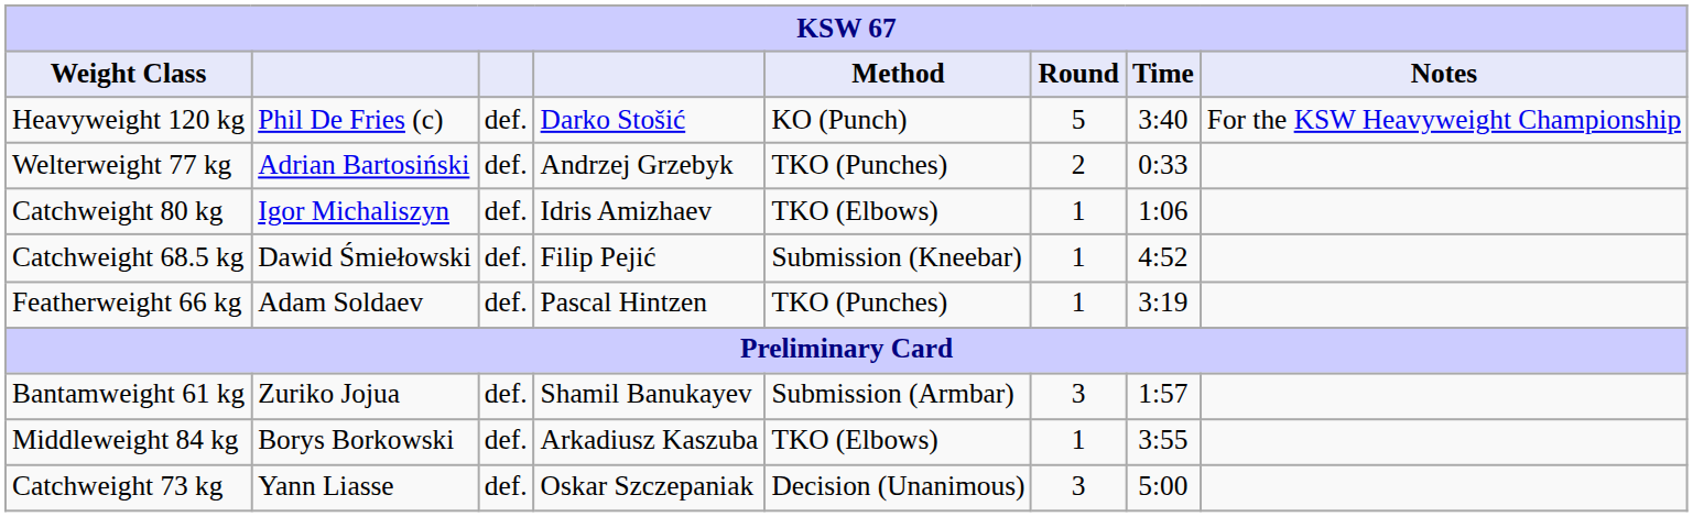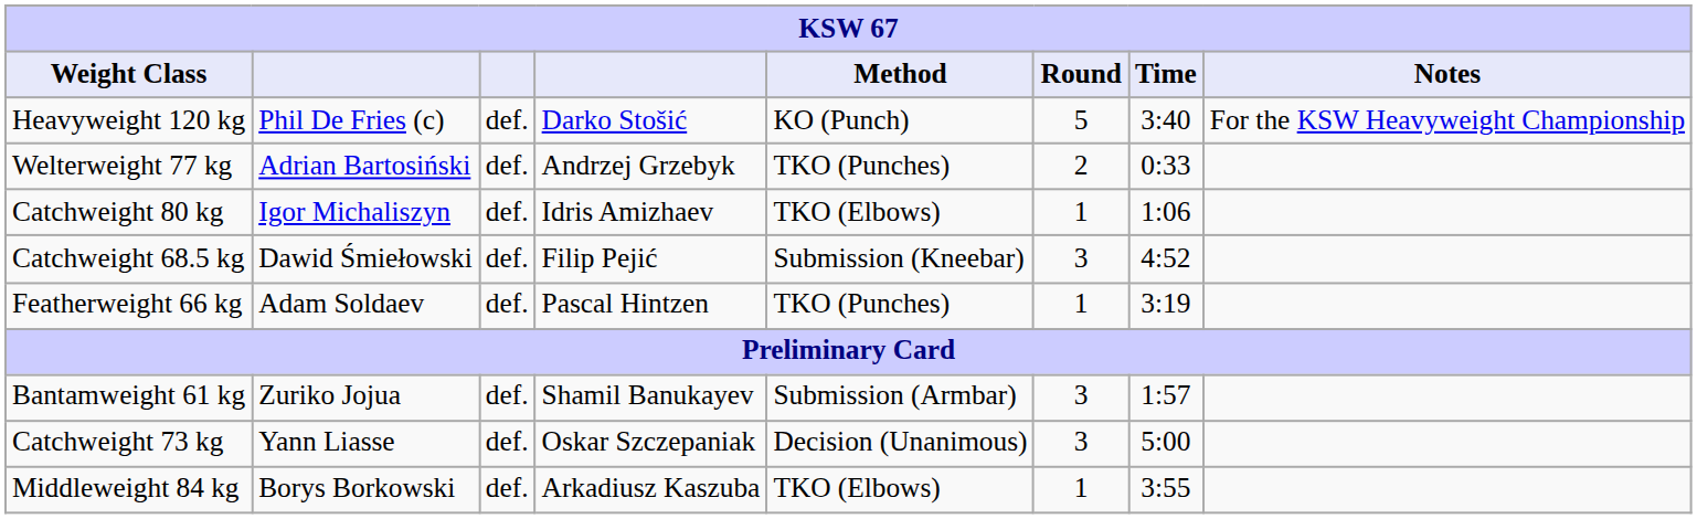 <table class="wikitable" style="font-size: 80%;">
 <tr>
 <th colspan="8" style="background-color: #ccf; color: #000080; text-align: center;"><strong>KSW 67</strong></th>
 </tr>
 <tr>
 <th colspan="1" style="background-color: #E6E8FA; color: #000000; text-align: center;">Weight Class</th>
 <th colspan="1" style="background-color: #E6E8FA; color: #000000; text-align: center;"></th>
 <th colspan="1" style="background-color: #E6E8FA; color: #000000; text-align: center;"></th>
 <th colspan="1" style="background-color: #E6E8FA; color: #000000; text-align: center;"></th>
 <th colspan="1" style="background-color: #E6E8FA; color: #000000; text-align: center;">Method</th>
 <th colspan="1" style="background-color: #E6E8FA; color: #000000; text-align: center;">Round</th>
 <th colspan="1" style="background-color: #E6E8FA; color: #000000; text-align: center;">Time</th>
 <th colspan="1" style="background-color: #E6E8FA; color: #000000; text-align: center;">Notes</th>
 </tr>
 <tr>
 <td>Heavyweight 120 kg</td>
 <td> <a href='#'>Phil De Fries</a> (c)</td>
 <td align=center>def.</td>
 <td> <a href='#'>Darko Stošić</a></td>
 <td>KO (Punch)</td>
 <td align=center>5</td>
 <td align=center>3:40</td>
 <td>For the <a href='#'>KSW Heavyweight Championship</a></td>
 </tr>
 <tr>
 <td>Welterweight 77 kg</td>
 <td> <a href='#'>Adrian Bartosiński</a></td>
 <td align=center>def.</td>
 <td> Andrzej Grzebyk</td>
 <td>TKO (Punches)</td>
 <td align=center>2</td>
 <td align=center>0:33</td>
 <td></td>
 </tr>
 <tr>
 <td>Catchweight 80 kg</td>
 <td> <a href='#'>Igor Michaliszyn</a></td>
 <td align=center>def.</td>
 <td> Idris Amizhaev</td>
 <td>TKO (Elbows)</td>
 <td align=center>1</td>
 <td align=center>1:06</td>
 <td></td>
 </tr>
 <tr>
 <td>Catchweight 68.5 kg</td>
 <td> Dawid Śmiełowski</td>
 <td align=center>def.</td>
 <td> Filip Pejić</td>
 <td>Submission (Kneebar)</td>
-<td align=center>1</td>
+<td align=center>3</td>
 <td align=center>4:52</td>
 <td></td>
 </tr>
 <tr>
 <td>Featherweight 66 kg</td>
 <td> Adam Soldaev</td>
 <td align=center>def.</td>
 <td> Pascal Hintzen</td>
 <td>TKO (Punches)</td>
 <td align=center>1</td>
 <td align=center>3:19</td>
 <td></td>
 </tr>
 <tr>
 <th colspan="8" style="background-color: #ccf; color: #000080; text-align: center;"><strong>Preliminary Card</strong></th>
 </tr>
 <tr>
 <td>Bantamweight 61 kg</td>
 <td> Zuriko Jojua</td>
 <td align=center>def.</td>
 <td> Shamil Banukayev</td>
 <td>Submission (Armbar)</td>
 <td align=center>3</td>
 <td align=center>1:57</td>
 <td></td>
 </tr>
 <tr>
+<td>Catchweight 73 kg</td>
+<td> Yann Liasse</td>
+<td align=center>def.</td>
+<td> Oskar Szczepaniak</td>
+<td>Decision (Unanimous)</td>
+<td align=center>3</td>
+<td align=center>5:00</td>
+<td></td>
+</tr>
+<tr>
 <td>Middleweight 84 kg</td>
 <td> Borys Borkowski</td>
 <td align=center>def.</td>
 <td> Arkadiusz Kaszuba</td>
 <td>TKO (Elbows)</td>
 <td align=center>1</td>
 <td align=center>3:55</td>
 <td></td>
 </tr>
-<tr>
-<td>Catchweight 73 kg</td>
-<td> Yann Liasse</td>
-<td align=center>def.</td>
-<td> Oskar Szczepaniak</td>
-<td>Decision (Unanimous)</td>
-<td align=center>3</td>
-<td align=center>5:00</td>
-<td></td>
-</tr>
 </table>
